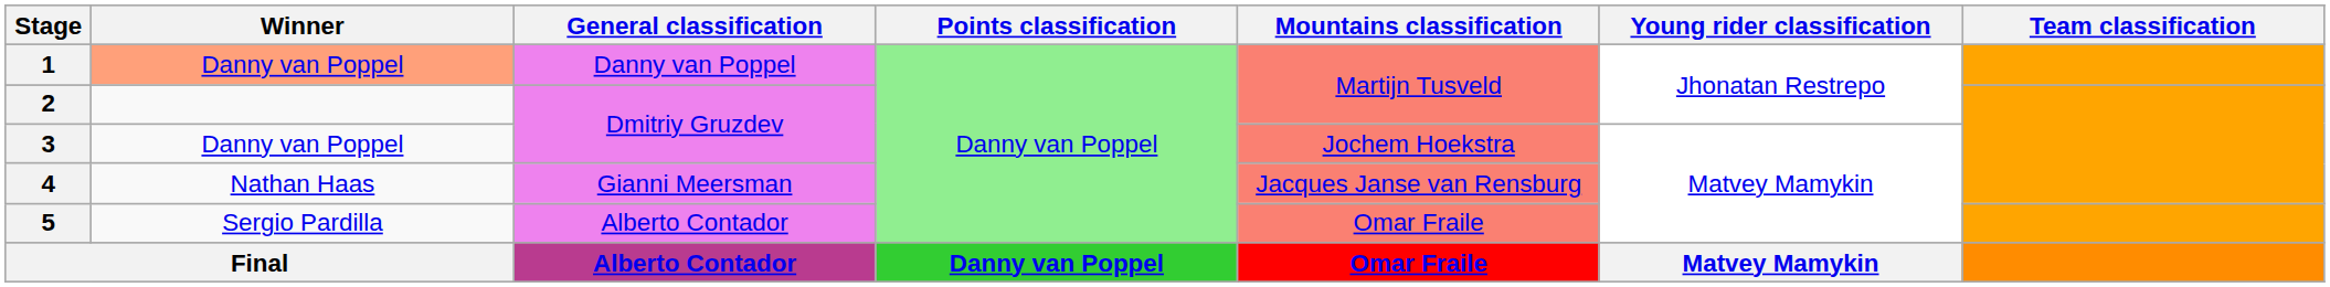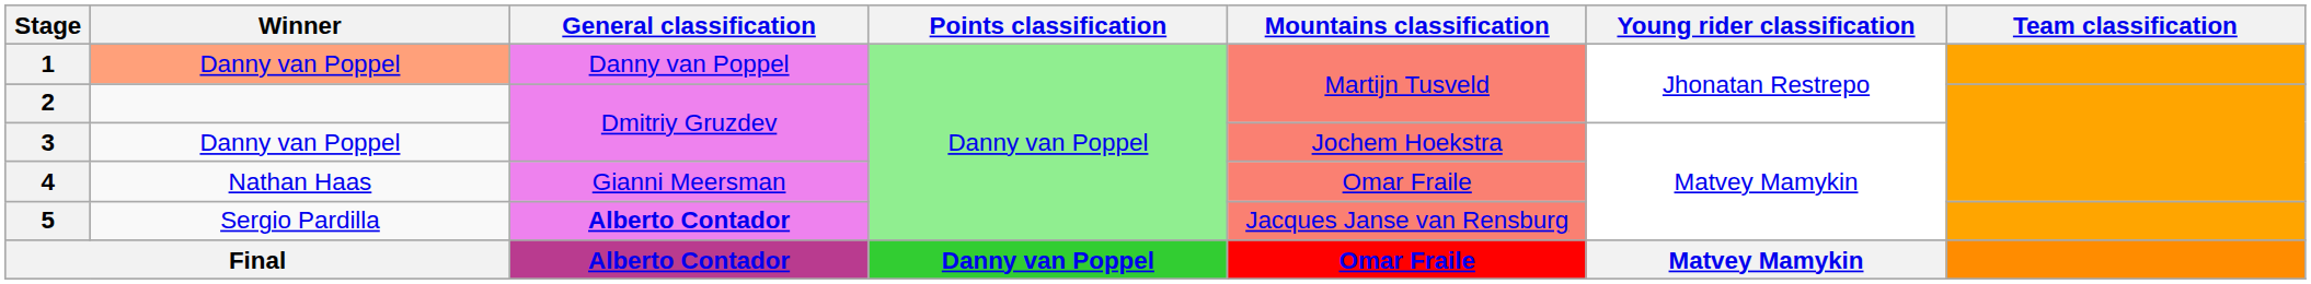 <table class="wikitable" style="text-align: center; font-size:smaller;">
 <tr>
 <th style="width:1%;">Stage</th>
 <th style="width:14%;">Winner</th>
 <th style="width:12%;"><a href='#'>General classification</a><br></th>
 <th style="width:12%;"><a href='#'>Points classification</a><br></th>
 <th style="width:12%;"><a href='#'>Mountains classification</a><br></th>
 <th style="width:12%;"><a href='#'>Young rider classification</a><br></th>
 <th style="width:12%;"><a href='#'>Team classification</a></th>
 </tr>
 <tr>
 <th>1</th>
 <td style="background: lightsalmon;"><a href='#'>Danny van Poppel</a></td>
 <td style="background:violet"><a href='#'>Danny van Poppel</a></td>
 <td style="background:lightgreen;" rowspan=5><a href='#'>Danny van Poppel</a></td>
 <td style="background:salmon;" rowspan=2><a href='#'>Martijn Tusveld</a></td>
 <td style="background:white;"  rowspan=2><a href='#'>Jhonatan Restrepo</a></td>
 <td style="background:orange;"></td>
 </tr>
 <tr>
 <th>2</th>
 <td></td>
 <td style="background:violet" rowspan=2><a href='#'>Dmitriy Gruzdev</a></td>
 <td style="background:orange;" rowspan=3></td>
 </tr>
 <tr>
 <th>3</th>
 <td><a href='#'>Danny van Poppel</a></td>
 <td style="background:salmon;"><a href='#'>Jochem Hoekstra</a></td>
 <td style="background:white;" rowspan=3><a href='#'>Matvey Mamykin</a></td>
 </tr>
 <tr>
 <th>4</th>
 <td><a href='#'>Nathan Haas</a></td>
 <td style="background:violet"><a href='#'>Gianni Meersman</a></td>
-<td style="background:salmon;"><a href='#'>Jacques Janse van Rensburg</a></td>
+<td style="background:salmon;"><a href='#'>Omar Fraile</a></td>
 </tr>
 <tr>
 <th>5</th>
 <td><a href='#'>Sergio Pardilla</a></td>
-<td style="background:violet"><a href='#'>Alberto Contador</a></td>
-<td style="background:salmon;"><a href='#'>Omar Fraile</a></td>
+<td style="background:violet"><strong><a href='#'>Alberto Contador</a></strong></td>
+<td style="background:salmon;"><a href='#'>Jacques Janse van Rensburg</a></td>
 <td style="background:orange;"></td>
 </tr>
 <tr>
 <th colspan=2><strong>Final</strong></th>
 <th style="background:#B93B8F;"><a href='#'>Alberto Contador</a></th>
 <th style="background:limegreen;"><a href='#'>Danny van Poppel</a></th>
 <th style="background:red;"><a href='#'>Omar Fraile</a></th>
 <th style="background:offwhite"><a href='#'>Matvey Mamykin</a></th>
 <th style="background:darkorange;"></th>
 </tr>
 </table>
